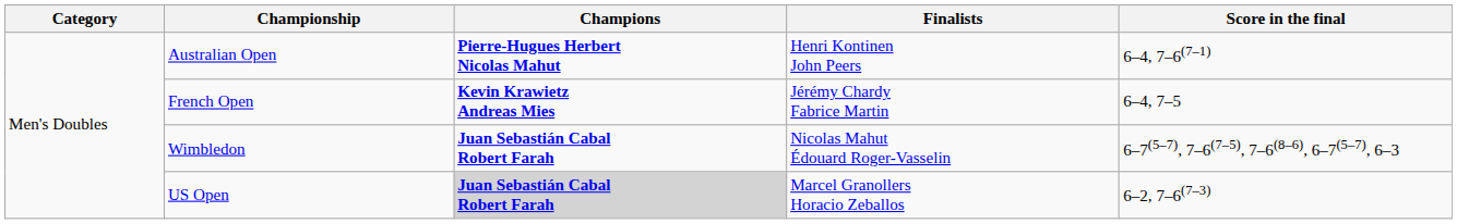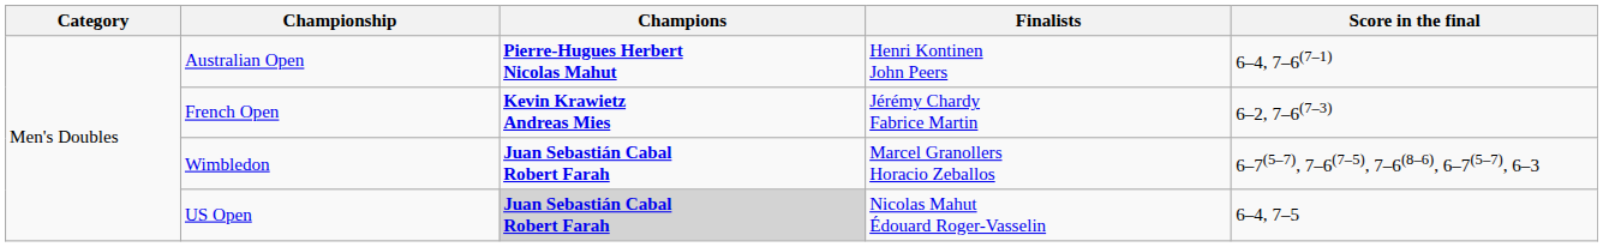 <table class="wikitable" style="font-size:90%;" width=100%>
 <tr>
 <th style="width: 11%;">Category</th>
 <th style="width: 20%;">Championship</th>
 <th style="width: 23%;">Champions</th>
 <th style="width: 23%;">Finalists</th>
 <th style="width: 23%;">Score in the final</th>
 </tr>
 <tr>
 <td rowspan="4">Men's Doubles</td>
 <td><a href='#'>Australian Open</a></td>
 <td> <strong><a href='#'>Pierre-Hugues Herbert</a></strong><br> <strong><a href='#'>Nicolas Mahut</a></strong></td>
 <td> <a href='#'>Henri Kontinen</a><br> <a href='#'>John Peers</a></td>
 <td>6–4, 7–6<sup>(7–1)</sup></td>
 </tr>
 <tr>
 <td><a href='#'>French Open</a></td>
 <td> <strong><a href='#'>Kevin Krawietz</a></strong><br> <strong><a href='#'>Andreas Mies</a></strong></td>
 <td> <a href='#'>Jérémy Chardy</a><br> <a href='#'>Fabrice Martin</a></td>
-<td>6–4, 7–5</td>
+<td>6–2, 7–6<sup>(7–3)</sup></td>
 </tr>
 <tr>
 <td><a href='#'>Wimbledon</a></td>
 <td> <strong><a href='#'>Juan Sebastián Cabal</a></strong><br>  <strong><a href='#'>Robert Farah</a></strong></td>
-<td> <a href='#'>Nicolas Mahut</a> <br>  <a href='#'>Édouard Roger-Vasselin</a></td>
+<td> <a href='#'>Marcel Granollers</a> <br>  <a href='#'>Horacio Zeballos</a></td>
 <td>6–7<sup>(5–7)</sup>, 7–6<sup>(7–5)</sup>, 7–6<sup>(8–6)</sup>, 6–7<sup>(5–7)</sup>, 6–3</td>
 </tr>
 <tr>
 <td><a href='#'>US Open</a></td>
 <td style="background: lightgrey;"> <strong><a href='#'>Juan Sebastián Cabal</a></strong><br>  <strong><a href='#'>Robert Farah</a></strong></td>
-<td> <a href='#'>Marcel Granollers</a> <br>  <a href='#'>Horacio Zeballos</a></td>
-<td>6–2, 7–6<sup>(7–3)</sup></td>
+<td> <a href='#'>Nicolas Mahut</a> <br>  <a href='#'>Édouard Roger-Vasselin</a></td>
+<td>6–4, 7–5</td>
 </tr>
 </table>
